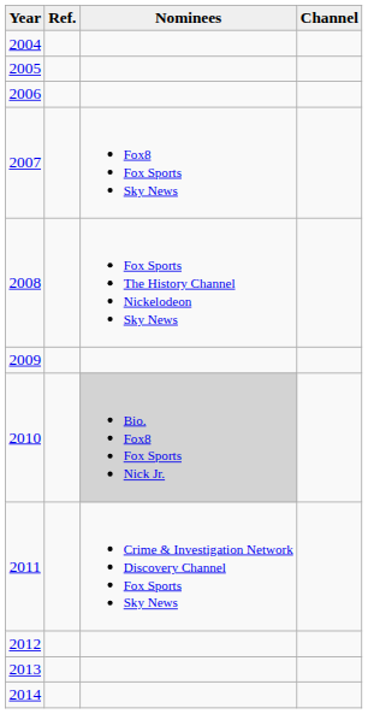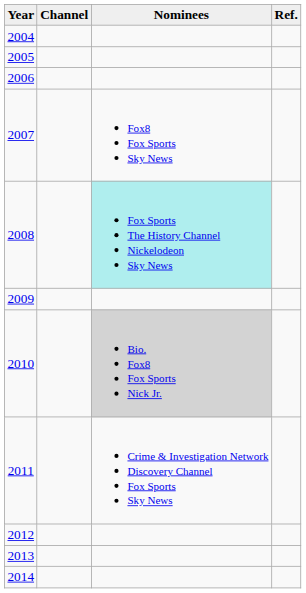 <table class="wikitable sortable">
 <tr>
 <th style="background:#efefef;">Year</th>
+<th style="background:#efefef;">Channel</th>
+<th style="background:#efefef;" class="unsortable">Nominees</th>
 <th style="background:#efefef;" class="unsortable">Ref.</th>
-<th style="background:#efefef;" class="unsortable">Nominees</th>
-<th style="background:#efefef;">Channel</th>
 </tr>
 <tr>
 <td style="text-align:center;"><a href='#'>2004</a></td>
-<td style="text-align:center;"></td>
 <td></td>
 <td></td>
+<td style="text-align:center;"></td>
 </tr>
 <tr>
 <td style="text-align:center;"><a href='#'>2005</a></td>
-<td style="text-align:center;"></td>
 <td></td>
 <td></td>
+<td style="text-align:center;"></td>
 </tr>
 <tr>
 <td style="text-align:center;"><a href='#'>2006</a></td>
-<td style="text-align:center;"></td>
 <td></td>
 <td></td>
+<td style="text-align:center;"></td>
 </tr>
 <tr>
 <td style="text-align:center;"><a href='#'>2007</a></td>
+<td></td>
+<td><br><ul><li><small><a href='#'>Fox8</a></small></li><li><small><a href='#'>Fox Sports</a></small></li><li><small><a href='#'>Sky News</a></small></li></ul></td>
 <td style="text-align:center;"></td>
-<td><br><ul><li><small><a href='#'>Fox8</a></small></li><li><small><a href='#'>Fox Sports</a></small></li><li><small><a href='#'>Sky News</a></small></li></ul></td>
-<td></td>
 </tr>
 <tr>
 <td style="text-align:center;"><a href='#'>2008</a></td>
+<td></td>
+<td style="background: paleturquoise;"><br><ul><li><small><a href='#'>Fox Sports</a></small></li><li><small><a href='#'>The History Channel</a></small></li><li><small><a href='#'>Nickelodeon</a></small></li><li><small><a href='#'>Sky News</a></small></li></ul></td>
 <td style="text-align:center;"></td>
-<td><br><ul><li><small><a href='#'>Fox Sports</a></small></li><li><small><a href='#'>The History Channel</a></small></li><li><small><a href='#'>Nickelodeon</a></small></li><li><small><a href='#'>Sky News</a></small></li></ul></td>
-<td></td>
 </tr>
 <tr>
 <td style="text-align:center;"><a href='#'>2009</a></td>
-<td style="text-align:center;"></td>
 <td></td>
 <td></td>
+<td style="text-align:center;"></td>
 </tr>
 <tr>
 <td style="text-align:center;"><a href='#'>2010</a></td>
+<td></td>
+<td style="background: lightgrey;"><br><ul><li><small><a href='#'>Bio.</a></small></li><li><small><a href='#'>Fox8</a></small></li><li><small><a href='#'>Fox Sports</a></small></li><li><small><a href='#'>Nick Jr.</a></small></li></ul></td>
 <td style="text-align:center;"></td>
-<td style="background: lightgrey;"><br><ul><li><small><a href='#'>Bio.</a></small></li><li><small><a href='#'>Fox8</a></small></li><li><small><a href='#'>Fox Sports</a></small></li><li><small><a href='#'>Nick Jr.</a></small></li></ul></td>
-<td></td>
 </tr>
 <tr>
 <td style="text-align:center;"><a href='#'>2011</a></td>
+<td></td>
+<td><br><ul><li><small><a href='#'>Crime & Investigation Network</a></small></li><li><small><a href='#'>Discovery Channel</a></small></li><li><small><a href='#'>Fox Sports</a></small></li><li><small><a href='#'>Sky News</a></small></li></ul></td>
 <td style="text-align:center;"></td>
-<td><br><ul><li><small><a href='#'>Crime & Investigation Network</a></small></li><li><small><a href='#'>Discovery Channel</a></small></li><li><small><a href='#'>Fox Sports</a></small></li><li><small><a href='#'>Sky News</a></small></li></ul></td>
-<td></td>
 </tr>
 <tr>
 <td style="text-align:center;"><a href='#'>2012</a></td>
-<td style="text-align:center;"></td>
 <td></td>
 <td></td>
+<td style="text-align:center;"></td>
 </tr>
 <tr>
 <td style="text-align:center;"><a href='#'>2013</a></td>
-<td style="text-align:center;"></td>
 <td></td>
 <td></td>
+<td style="text-align:center;"></td>
 </tr>
 <tr>
 <td style="text-align:center;"><a href='#'>2014</a></td>
-<td style="text-align:center;"></td>
 <td></td>
 <td></td>
+<td style="text-align:center;"></td>
 </tr>
 </table>
